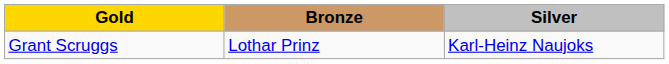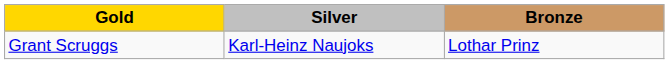 <table class="wikitable" style="text-align:left">
 <tr align="center">
 <td width=200 bgcolor=gold><strong>Gold</strong></td>
+<td width=200 bgcolor=silver><strong>Silver</strong></td>
 <td width=200 bgcolor=CC9966><strong>Bronze</strong></td>
-<td width=200 bgcolor=silver><strong>Silver</strong></td>
 </tr>
 <tr>
 <td><a href='#'>Grant Scruggs</a><br><em></em></td>
+<td><a href='#'>Karl-Heinz Naujoks</a><br><em></em></td>
 <td><a href='#'>Lothar Prinz</a><br><em></em></td>
-<td><a href='#'>Karl-Heinz Naujoks</a><br><em></em></td>
 </tr>
 </table>
